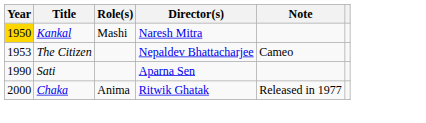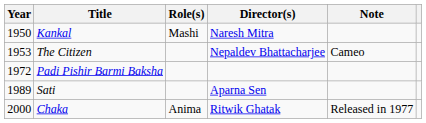 <table class="wikitable sortable">
 <tr>
 <th>Year</th>
 <th>Title</th>
 <th>Role(s)</th>
 <th class="unsortable">Director(s)</th>
 <th>Note</th>
 <th></th>
 </tr>
 <tr>
-<td style="background: gold;">1950</td>
+<td>1950</td>
 <td><em><a href='#'>Kankal</a></em></td>
 <td>Mashi</td>
 <td><a href='#'>Naresh Mitra</a></td>
 <td></td>
 <td></td>
 </tr>
 <tr>
 <td>1953</td>
 <td><em>The Citizen</em></td>
 <td></td>
 <td><a href='#'>Nepaldev Bhattacharjee</a></td>
 <td>Cameo</td>
 <td></td>
 </tr>
 <tr>
-<td>1990</td>
+<td>1972</td>
+<td><em><a href='#'>Padi Pishir Barmi Baksha</a></em></td>
+<td></td>
+<td></td>
+<td></td>
+<td></td>
+</tr>
+<tr>
+<td>1989</td>
 <td><em>Sati</em></td>
 <td></td>
 <td><a href='#'>Aparna Sen</a></td>
 <td></td>
 <td></td>
 </tr>
 <tr>
 <td>2000</td>
 <td><em><a href='#'>Chaka</a></em></td>
 <td>Anima</td>
 <td><a href='#'>Ritwik Ghatak</a></td>
 <td>Released in 1977</td>
 <td></td>
 </tr>
 </table>
